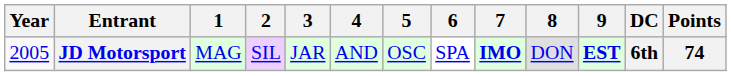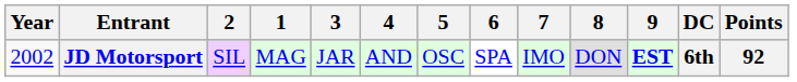 <table class="wikitable" style="text-align:center; font-size:85%">
 <tr>
 <th>Year</th>
 <th>Entrant</th>
+<th>2</th>
 <th>1</th>
-<th>2</th>
 <th>3</th>
 <th>4</th>
 <th>5</th>
 <th>6</th>
 <th>7</th>
 <th>8</th>
 <th>9</th>
 <th>DC</th>
 <th>Points</th>
 </tr>
 <tr>
-<td><a href='#'>2005</a></td>
+<td><a href='#'>2002</a></td>
 <th nowrap><a href='#'>JD Motorsport</a></th>
+<td style="background:#EFCFFF;"><a href='#'>SIL</a><br></td>
 <td style="background:#DFFFDF;"><a href='#'>MAG</a><br></td>
-<td style="background:#EFCFFF;"><a href='#'>SIL</a><br></td>
 <td style="background:#DFFFDF;"><a href='#'>JAR</a><br></td>
 <td style="background:#DFFFDF;"><a href='#'>AND</a><br></td>
 <td style="background:#DFFFDF;"><a href='#'>OSC</a><br></td>
 <td style="background:#FFFFFF;"><a href='#'>SPA</a><br></td>
-<td style="background:#DFFFDF;"><strong><a href='#'>IMO</a><br></strong></td>
+<td style="background:#DFFFDF;"><a href='#'>IMO</a><br></td>
 <td style="background:#DFDFDF;"><a href='#'>DON</a><br></td>
 <td style="background:#DFFFDF;"><strong><a href='#'>EST</a><br></strong></td>
 <th>6th</th>
-<th>74</th>
+<th>92</th>
 </tr>
 </table>
